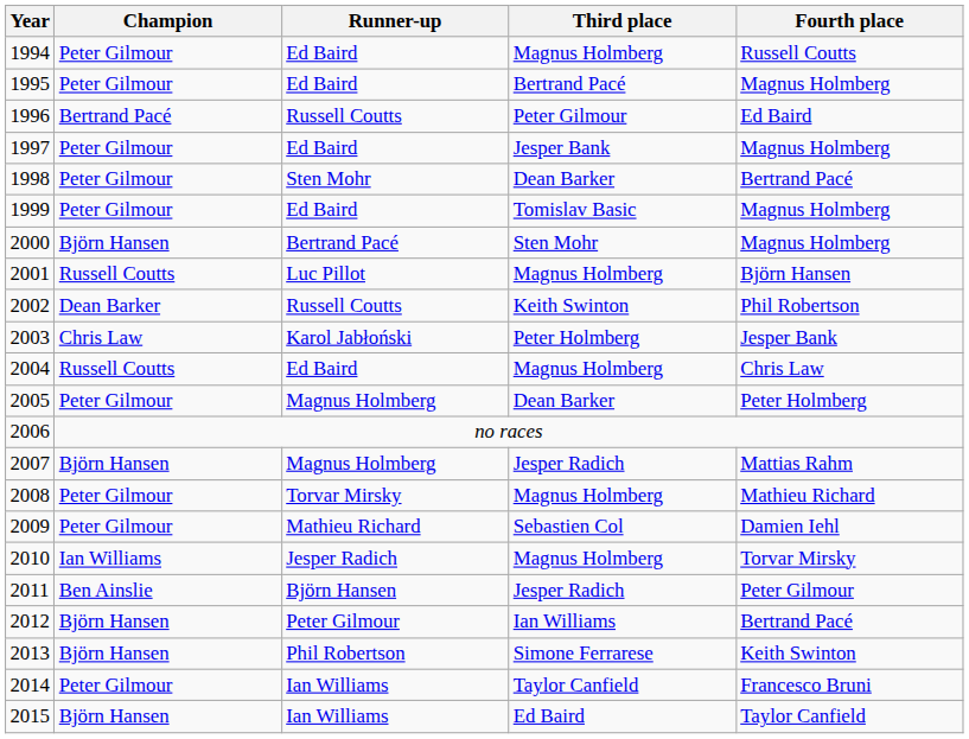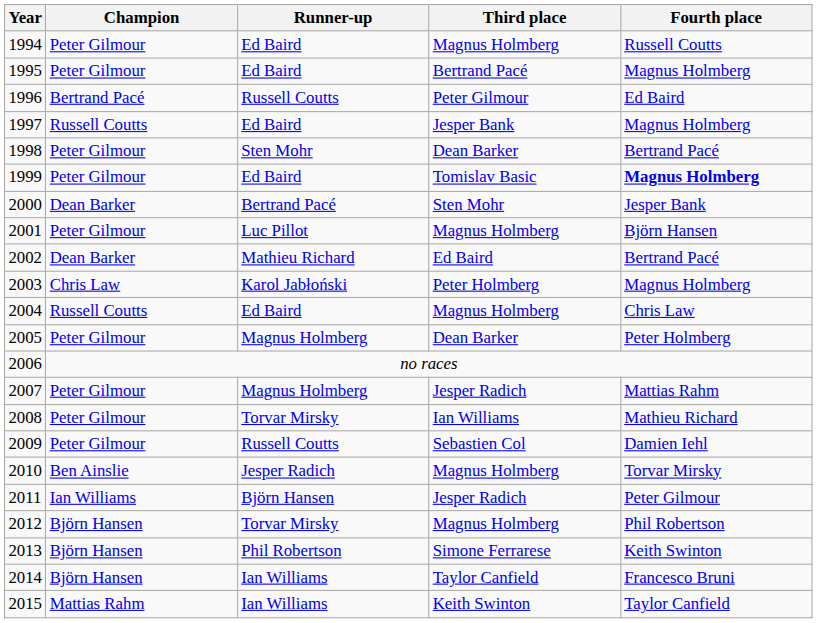 <table class="wikitable">
 <tr>
 <th>Year</th>
 <th style="width:175px;">Champion</th>
 <th style="width:175px;">Runner-up</th>
 <th style="width:175px;">Third place</th>
 <th style="width:175px;">Fourth place</th>
 </tr>
 <tr>
 <td>1994</td>
 <td> <a href='#'>Peter Gilmour</a></td>
 <td> <a href='#'>Ed Baird</a></td>
 <td> <a href='#'>Magnus Holmberg</a></td>
 <td> <a href='#'>Russell Coutts</a></td>
 </tr>
 <tr>
 <td>1995</td>
 <td> <a href='#'>Peter Gilmour</a></td>
 <td> <a href='#'>Ed Baird</a></td>
 <td> <a href='#'>Bertrand Pacé</a></td>
 <td> <a href='#'>Magnus Holmberg</a></td>
 </tr>
 <tr>
 <td>1996</td>
 <td> <a href='#'>Bertrand Pacé</a></td>
 <td> <a href='#'>Russell Coutts</a></td>
 <td> <a href='#'>Peter Gilmour</a></td>
 <td> <a href='#'>Ed Baird</a></td>
 </tr>
 <tr>
 <td>1997</td>
-<td> <a href='#'>Peter Gilmour</a></td>
+<td> <a href='#'>Russell Coutts</a></td>
 <td> <a href='#'>Ed Baird</a></td>
 <td> <a href='#'>Jesper Bank</a></td>
 <td> <a href='#'>Magnus Holmberg</a></td>
 </tr>
 <tr>
 <td>1998</td>
 <td> <a href='#'>Peter Gilmour</a></td>
 <td> <a href='#'>Sten Mohr</a></td>
 <td> <a href='#'>Dean Barker</a></td>
 <td> <a href='#'>Bertrand Pacé</a></td>
 </tr>
 <tr>
 <td>1999</td>
 <td> <a href='#'>Peter Gilmour</a></td>
 <td> <a href='#'>Ed Baird</a></td>
 <td> <a href='#'>Tomislav Basic</a></td>
-<td> <a href='#'>Magnus Holmberg</a></td>
+<td><strong> <a href='#'>Magnus Holmberg</a></strong></td>
 </tr>
 <tr>
 <td>2000</td>
-<td> <a href='#'>Björn Hansen</a></td>
+<td> <a href='#'>Dean Barker</a></td>
 <td> <a href='#'>Bertrand Pacé</a></td>
 <td> <a href='#'>Sten Mohr</a></td>
-<td> <a href='#'>Magnus Holmberg</a></td>
+<td> <a href='#'>Jesper Bank</a></td>
 </tr>
 <tr>
 <td>2001</td>
-<td> <a href='#'>Russell Coutts</a></td>
+<td> <a href='#'>Peter Gilmour</a></td>
 <td> <a href='#'>Luc Pillot</a></td>
 <td> <a href='#'>Magnus Holmberg</a></td>
 <td> <a href='#'>Björn Hansen</a></td>
 </tr>
 <tr>
 <td>2002</td>
 <td> <a href='#'>Dean Barker</a></td>
-<td> <a href='#'>Russell Coutts</a></td>
-<td> <a href='#'>Keith Swinton</a></td>
-<td> <a href='#'>Phil Robertson</a></td>
+<td> <a href='#'>Mathieu Richard</a></td>
+<td> <a href='#'>Ed Baird</a></td>
+<td> <a href='#'>Bertrand Pacé</a></td>
 </tr>
 <tr>
 <td>2003</td>
 <td> <a href='#'>Chris Law</a></td>
 <td> <a href='#'>Karol Jabłoński</a></td>
 <td> <a href='#'>Peter Holmberg</a></td>
-<td> <a href='#'>Jesper Bank</a></td>
+<td> <a href='#'>Magnus Holmberg</a></td>
 </tr>
 <tr>
 <td>2004</td>
 <td> <a href='#'>Russell Coutts</a></td>
 <td> <a href='#'>Ed Baird</a></td>
 <td> <a href='#'>Magnus Holmberg</a></td>
 <td> <a href='#'>Chris Law</a></td>
 </tr>
 <tr>
 <td>2005</td>
 <td> <a href='#'>Peter Gilmour</a></td>
 <td> <a href='#'>Magnus Holmberg</a></td>
 <td> <a href='#'>Dean Barker</a></td>
 <td> <a href='#'>Peter Holmberg</a></td>
 </tr>
 <tr>
 <td>2006</td>
 <td colspan="4" style="text-align:center;"><em>no races</em></td>
 </tr>
 <tr>
 <td>2007</td>
-<td> <a href='#'>Björn Hansen</a></td>
+<td> <a href='#'>Peter Gilmour</a></td>
 <td> <a href='#'>Magnus Holmberg</a></td>
 <td> <a href='#'>Jesper Radich</a></td>
 <td> <a href='#'>Mattias Rahm</a></td>
 </tr>
 <tr>
 <td>2008</td>
 <td> <a href='#'>Peter Gilmour</a></td>
 <td> <a href='#'>Torvar Mirsky</a></td>
-<td> <a href='#'>Magnus Holmberg</a></td>
+<td> <a href='#'>Ian Williams</a></td>
 <td> <a href='#'>Mathieu Richard</a></td>
 </tr>
 <tr>
 <td>2009</td>
 <td> <a href='#'>Peter Gilmour</a></td>
-<td> <a href='#'>Mathieu Richard</a></td>
+<td> <a href='#'>Russell Coutts</a></td>
 <td> <a href='#'>Sebastien Col</a></td>
 <td> <a href='#'>Damien Iehl</a></td>
 </tr>
 <tr>
 <td>2010</td>
-<td> <a href='#'>Ian Williams</a></td>
+<td> <a href='#'>Ben Ainslie</a></td>
 <td> <a href='#'>Jesper Radich</a></td>
 <td> <a href='#'>Magnus Holmberg</a></td>
 <td> <a href='#'>Torvar Mirsky</a></td>
 </tr>
 <tr>
 <td>2011</td>
-<td> <a href='#'>Ben Ainslie</a></td>
+<td> <a href='#'>Ian Williams</a></td>
 <td> <a href='#'>Björn Hansen</a></td>
 <td> <a href='#'>Jesper Radich</a></td>
 <td> <a href='#'>Peter Gilmour</a></td>
 </tr>
 <tr>
 <td>2012</td>
 <td> <a href='#'>Björn Hansen</a></td>
-<td> <a href='#'>Peter Gilmour</a></td>
-<td> <a href='#'>Ian Williams</a></td>
-<td> <a href='#'>Bertrand Pacé</a></td>
+<td> <a href='#'>Torvar Mirsky</a></td>
+<td> <a href='#'>Magnus Holmberg</a></td>
+<td> <a href='#'>Phil Robertson</a></td>
 </tr>
 <tr>
 <td>2013</td>
 <td> <a href='#'>Björn Hansen</a></td>
 <td> <a href='#'>Phil Robertson</a></td>
 <td> <a href='#'>Simone Ferrarese</a></td>
 <td> <a href='#'>Keith Swinton</a></td>
 </tr>
 <tr>
 <td>2014</td>
-<td> <a href='#'>Peter Gilmour</a></td>
+<td> <a href='#'>Björn Hansen</a></td>
 <td> <a href='#'>Ian Williams</a></td>
 <td> <a href='#'>Taylor Canfield</a></td>
 <td> <a href='#'>Francesco Bruni</a></td>
 </tr>
 <tr>
 <td>2015</td>
-<td> <a href='#'>Björn Hansen</a></td>
+<td> <a href='#'>Mattias Rahm</a></td>
 <td> <a href='#'>Ian Williams</a></td>
-<td> <a href='#'>Ed Baird</a></td>
+<td> <a href='#'>Keith Swinton</a></td>
 <td> <a href='#'>Taylor Canfield</a></td>
 </tr>
 </table>
